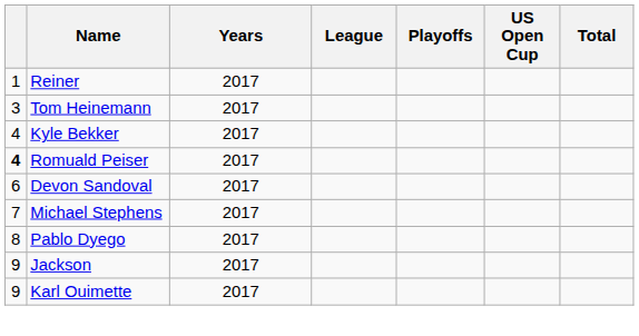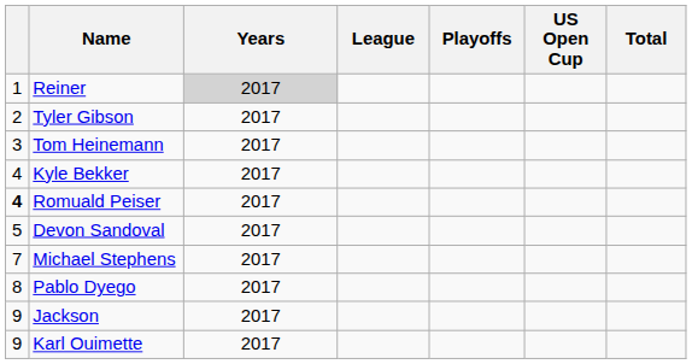 <table class="wikitable sortable"  style="text-align:center;">
 <tr>
 <th width=20px></th>
 <th width=200px>Name</th>
 <th width=250px>Years</th>
 <th width=100px>League</th>
 <th width=100px>Playoffs</th>
 <th width=100px>US Open Cup</th>
 <th width=100px>Total</th>
 </tr>
 <tr>
 <td>1</td>
 <td align="left"> <a href='#'>Reiner</a></td>
+<td style="background: lightgrey;">2017</td>
+<td></td>
+<td></td>
+<td></td>
+<td></td>
+</tr>
+<tr>
+<td>2</td>
+<td align="left"> <a href='#'>Tyler Gibson</a></td>
 <td>2017</td>
 <td></td>
 <td></td>
 <td></td>
 <td></td>
 </tr>
 <tr>
 <td>3</td>
 <td align="left"> <a href='#'>Tom Heinemann</a></td>
 <td>2017</td>
 <td></td>
 <td></td>
 <td></td>
 <td></td>
 </tr>
 <tr>
 <td>4</td>
 <td align="left"> <a href='#'>Kyle Bekker</a></td>
 <td>2017</td>
 <td></td>
 <td></td>
 <td></td>
 <td></td>
 </tr>
 <tr>
 <td><strong>4</strong></td>
 <td align="left"> <a href='#'>Romuald Peiser</a></td>
 <td>2017</td>
 <td></td>
 <td></td>
 <td></td>
 <td></td>
 </tr>
 <tr>
-<td>6</td>
+<td>5</td>
 <td align="left"> <a href='#'>Devon Sandoval</a></td>
 <td>2017</td>
 <td></td>
 <td></td>
 <td></td>
 <td></td>
 </tr>
 <tr>
 <td>7</td>
 <td align="left"> <a href='#'>Michael Stephens</a></td>
 <td>2017</td>
 <td></td>
 <td></td>
 <td></td>
 <td></td>
 </tr>
 <tr>
 <td>8</td>
 <td align="left"> <a href='#'>Pablo Dyego</a></td>
 <td>2017</td>
 <td></td>
 <td></td>
 <td></td>
 <td></td>
 </tr>
 <tr>
 <td>9</td>
 <td align="left"> <a href='#'>Jackson</a></td>
 <td>2017</td>
 <td></td>
 <td></td>
 <td></td>
 <td></td>
 </tr>
 <tr>
 <td>9</td>
 <td align="left"> <a href='#'>Karl Ouimette</a></td>
 <td>2017</td>
 <td></td>
 <td></td>
 <td></td>
 <td></td>
 </tr>
 </table>
